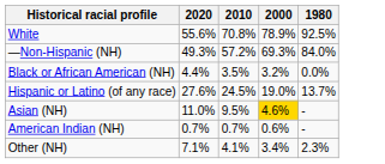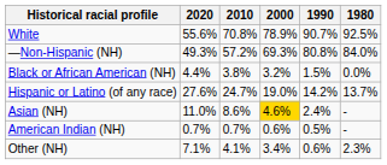 <table class="wikitable sortable mw-collapsed mw-collapsible" style="font-size: 90%;">
 <tr>
 <th>Historical racial profile</th>
 <th>2020</th>
 <th>2010</th>
 <th>2000</th>
+<th>1990</th>
 <th>1980</th>
 </tr>
 <tr>
 <td><a href='#'>White</a></td>
 <td>55.6%</td>
 <td>70.8%</td>
 <td>78.9%</td>
+<td>90.7%</td>
 <td>92.5%</td>
 </tr>
 <tr>
 <td>—<a href='#'>Non-Hispanic</a> (NH)</td>
 <td>49.3%</td>
 <td>57.2%</td>
 <td>69.3%</td>
+<td>80.8%</td>
 <td>84.0%</td>
 </tr>
 <tr>
 <td><a href='#'>Black or African American</a> (NH)</td>
 <td>4.4%</td>
-<td>3.5%</td>
+<td>3.8%</td>
 <td>3.2%</td>
+<td>1.5%</td>
 <td>0.0%</td>
 </tr>
 <tr>
 <td><a href='#'>Hispanic or Latino</a> (of any race)</td>
 <td>27.6%</td>
-<td>24.5%</td>
+<td>24.7%</td>
 <td>19.0%</td>
+<td>14.2%</td>
 <td>13.7%</td>
 </tr>
 <tr>
 <td><a href='#'>Asian</a> (NH)</td>
 <td>11.0%</td>
-<td>9.5%</td>
+<td>8.6%</td>
 <td style="background: gold;">4.6%</td>
+<td>2.4%</td>
 <td>-</td>
 </tr>
 <tr>
 <td><a href='#'>American Indian</a> (NH)</td>
 <td>0.7%</td>
 <td>0.7%</td>
 <td>0.6%</td>
+<td>0.5%</td>
 <td>-</td>
 </tr>
 <tr>
 <td>Other (NH)</td>
 <td>7.1%</td>
 <td>4.1%</td>
 <td>3.4%</td>
+<td>0.6%</td>
 <td>2.3%</td>
 </tr>
 </table>
